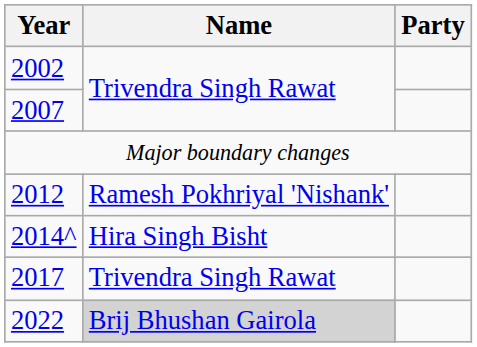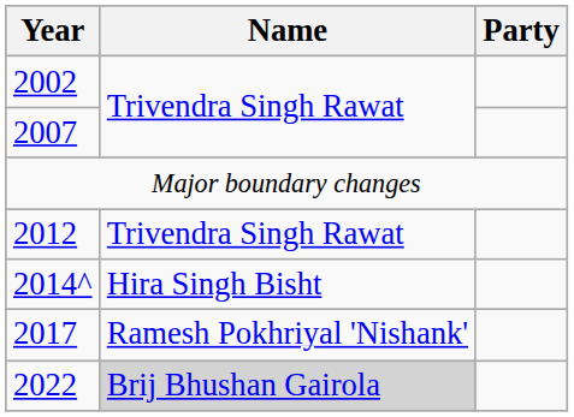 <table class="wikitable sortable">
 <tr>
 <th>Year</th>
 <th>Name</th>
 <th colspan=2>Party</th>
 </tr>
 <tr>
 <td><a href='#'>2002</a></td>
 <td rowspan=2><a href='#'>Trivendra Singh Rawat</a></td>
 <td></td>
 </tr>
 <tr>
 <td><a href='#'>2007</a></td>
 </tr>
 <tr>
 <td colspan=7 align=center><small><em>Major boundary changes</em></small></td>
 </tr>
 <tr>
 <td><a href='#'>2012</a></td>
-<td><a href='#'>Ramesh Pokhriyal 'Nishank'</a></td>
+<td><a href='#'>Trivendra Singh Rawat</a></td>
 <td></td>
 </tr>
 <tr>
 <td><a href='#'>2014^</a></td>
 <td><a href='#'>Hira Singh Bisht</a></td>
 <td></td>
 </tr>
 <tr>
 <td><a href='#'>2017</a></td>
-<td><a href='#'>Trivendra Singh Rawat</a></td>
+<td><a href='#'>Ramesh Pokhriyal 'Nishank'</a></td>
 <td></td>
 </tr>
 <tr>
 <td><a href='#'>2022</a></td>
 <td style="background: lightgrey;"><a href='#'>Brij Bhushan Gairola</a></td>
 </tr>
 </table>
